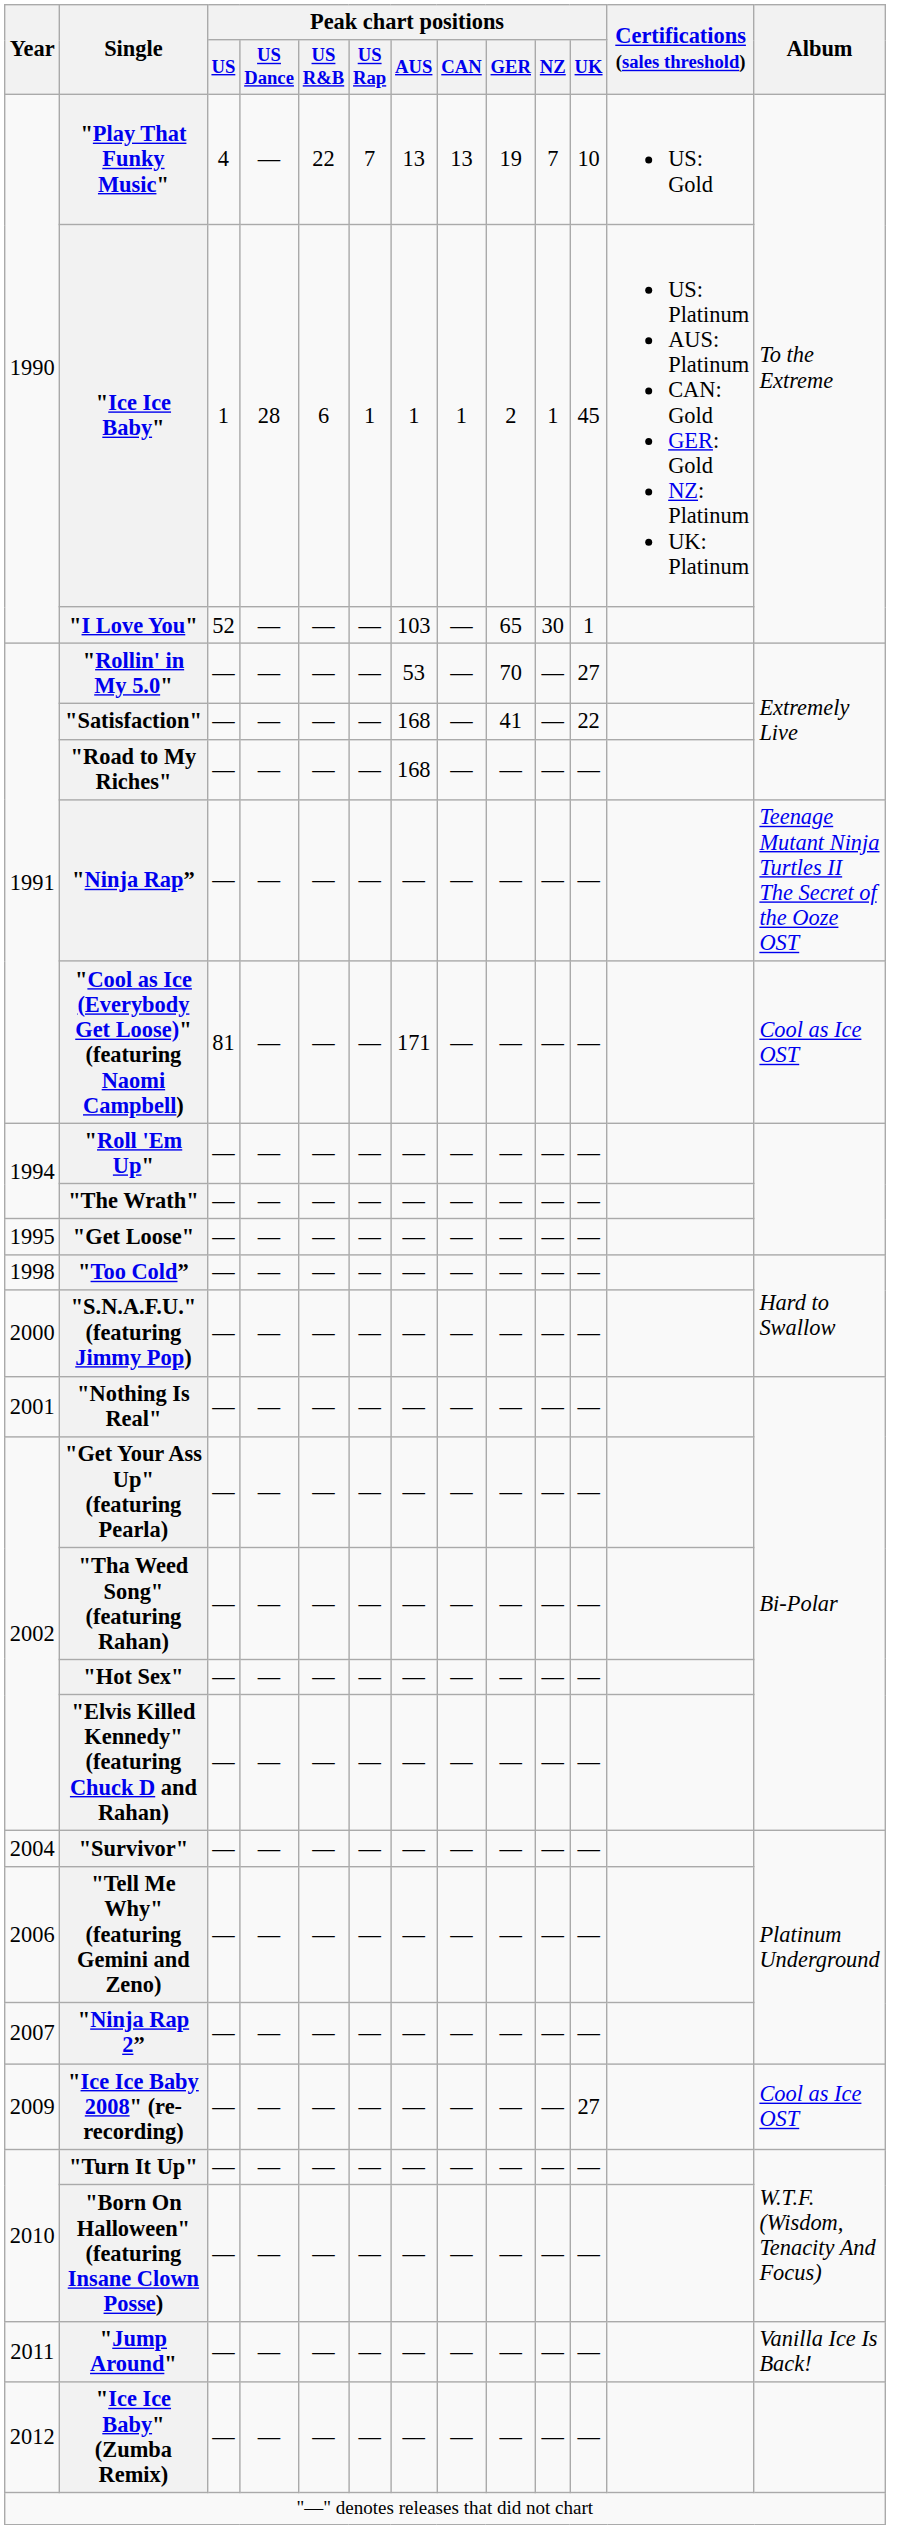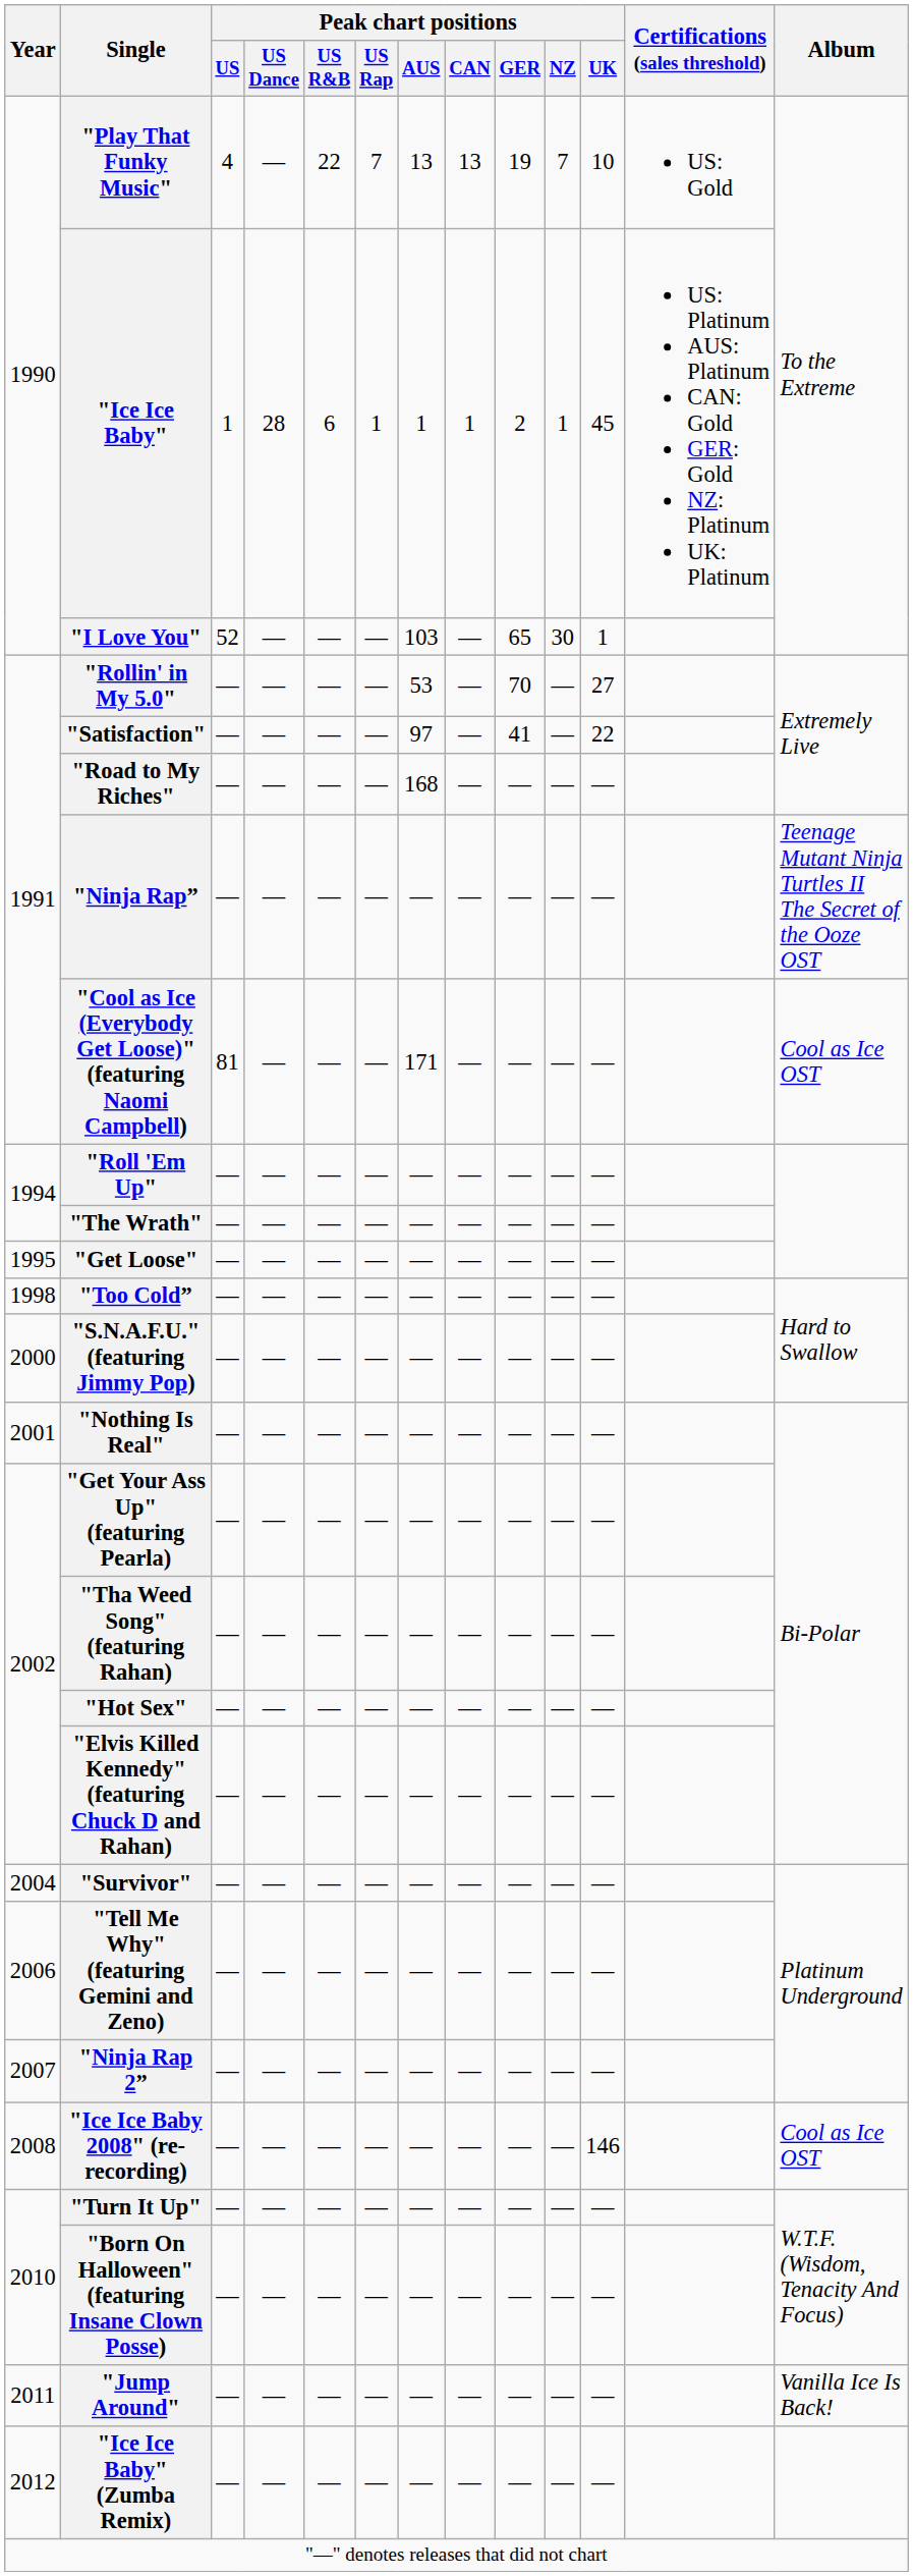 <table class="wikitable plainrowheaders" style="text-align:center;">
 <tr>
 <th rowspan="2">Year</th>
 <th rowspan="2" style="width:20em;">Single</th>
 <th colspan="9">Peak chart positions</th>
 <th rowspan="2"><a href='#'>Certifications</a><br><small>(<a href='#'>sales threshold</a>)</small></th>
 <th rowspan="2">Album</th>
 </tr>
 <tr style="font-size:smaller;">
 <th width="35"><a href='#'>US</a><br></th>
 <th width="35"><a href='#'>US Dance</a><br></th>
 <th width="35"><a href='#'>US R&B</a><br></th>
 <th width="35"><a href='#'>US Rap</a><br></th>
 <th width="35"><a href='#'>AUS</a><br></th>
 <th width="35"><a href='#'>CAN</a><br></th>
 <th width="35"><a href='#'>GER</a><br></th>
 <th width="35"><a href='#'>NZ</a><br></th>
 <th width="35"><a href='#'>UK</a><br></th>
 </tr>
 <tr>
 <td rowspan="3">1990</td>
 <th scope="row">"<a href='#'>Play That Funky Music</a>"</th>
 <td>4</td>
 <td>—</td>
 <td>22</td>
 <td>7</td>
 <td>13</td>
 <td>13</td>
 <td>19</td>
 <td>7</td>
 <td>10</td>
 <td align="left"><br><ul><li>US: Gold</li></ul></td>
 <td align="left" rowspan="3"><em>To the Extreme</em></td>
 </tr>
 <tr>
 <th scope="row">"<a href='#'>Ice Ice Baby</a>"</th>
 <td>1</td>
 <td>28</td>
 <td>6</td>
 <td>1</td>
 <td>1</td>
 <td>1</td>
 <td>2</td>
 <td>1</td>
 <td>45</td>
 <td align="left"><br><ul><li>US: Platinum</li><li>AUS: Platinum</li><li>CAN: Gold</li><li><a href='#'>GER</a>: Gold</li><li><a href='#'>NZ</a>: Platinum</li><li>UK: Platinum</li></ul></td>
 </tr>
 <tr>
 <th scope="row">"<a href='#'>I Love You</a>"</th>
 <td>52</td>
 <td>—</td>
 <td>—</td>
 <td>—</td>
 <td>103</td>
 <td>—</td>
 <td>65</td>
 <td>30</td>
 <td>1</td>
 <td></td>
 </tr>
 <tr>
 <td rowspan="5">1991</td>
 <th scope="row">"<a href='#'>Rollin' in My 5.0</a>"</th>
 <td>—</td>
 <td>—</td>
 <td>—</td>
 <td>—</td>
 <td>53</td>
 <td>—</td>
 <td>70</td>
 <td>—</td>
 <td>27</td>
 <td></td>
 <td align="left" rowspan="3"><em>Extremely Live</em></td>
 </tr>
 <tr>
 <th scope="row">"Satisfaction"</th>
 <td>—</td>
 <td>—</td>
 <td>—</td>
 <td>—</td>
-<td>168</td>
+<td>97</td>
 <td>—</td>
 <td>41</td>
 <td>—</td>
 <td>22</td>
 <td></td>
 </tr>
 <tr>
 <th scope="row">"Road to My Riches"</th>
 <td>—</td>
 <td>—</td>
 <td>—</td>
 <td>—</td>
 <td>168</td>
 <td>—</td>
 <td>—</td>
 <td>—</td>
 <td>—</td>
 <td></td>
 </tr>
 <tr>
 <th scope="row">"<a href='#'>Ninja Rap</a>”</th>
 <td>—</td>
 <td>—</td>
 <td>—</td>
 <td>—</td>
 <td>—</td>
 <td>—</td>
 <td>—</td>
 <td>—</td>
 <td>—</td>
 <td></td>
 <td align="left" rowspan="1"><em><a href='#'>Teenage Mutant Ninja Turtles II The Secret of the Ooze OST</a></em></td>
 </tr>
 <tr>
 <th scope="row">"<a href='#'>Cool as Ice (Everybody Get Loose)</a>" <br><span>(featuring <a href='#'>Naomi Campbell</a>)</span></th>
 <td>81</td>
 <td>—</td>
 <td>—</td>
 <td>—</td>
 <td>171</td>
 <td>—</td>
 <td>—</td>
 <td>—</td>
 <td>—</td>
 <td></td>
 <td align="left"><em><a href='#'>Cool as Ice OST</a></em></td>
 </tr>
 <tr>
 <td rowspan="2">1994</td>
 <th scope="row">"<a href='#'>Roll 'Em Up</a>"</th>
 <td>—</td>
 <td>—</td>
 <td>—</td>
 <td>—</td>
 <td>—</td>
 <td>—</td>
 <td>—</td>
 <td>—</td>
 <td>—</td>
 <td></td>
 <td align="left" rowspan="3"><em></em></td>
 </tr>
 <tr>
 <th scope="row">"The Wrath"</th>
 <td>—</td>
 <td>—</td>
 <td>—</td>
 <td>—</td>
 <td>—</td>
 <td>—</td>
 <td>—</td>
 <td>—</td>
 <td>—</td>
 <td></td>
 </tr>
 <tr>
 <td>1995</td>
 <th scope="row">"Get Loose"</th>
 <td>—</td>
 <td>—</td>
 <td>—</td>
 <td>—</td>
 <td>—</td>
 <td>—</td>
 <td>—</td>
 <td>—</td>
 <td>—</td>
 <td></td>
 </tr>
 <tr>
 <td>1998</td>
 <th scope="row">"<a href='#'>Too Cold</a>”</th>
 <td>—</td>
 <td>—</td>
 <td>—</td>
 <td>—</td>
 <td>—</td>
 <td>—</td>
 <td>—</td>
 <td>—</td>
 <td>—</td>
 <td></td>
 <td align="left" rowspan="2"><em>Hard to Swallow</em></td>
 </tr>
 <tr>
 <td>2000</td>
 <th scope="row">"S.N.A.F.U." <br><span>(featuring <a href='#'>Jimmy Pop</a>)</span></th>
 <td>—</td>
 <td>—</td>
 <td>—</td>
 <td>—</td>
 <td>—</td>
 <td>—</td>
 <td>—</td>
 <td>—</td>
 <td>—</td>
 <td></td>
 </tr>
 <tr>
 <td>2001</td>
 <th scope="row">"Nothing Is Real"</th>
 <td>—</td>
 <td>—</td>
 <td>—</td>
 <td>—</td>
 <td>—</td>
 <td>—</td>
 <td>—</td>
 <td>—</td>
 <td>—</td>
 <td></td>
 <td align="left" rowspan="5"><em>Bi-Polar</em></td>
 </tr>
 <tr>
 <td rowspan="4">2002</td>
 <th scope="row">"Get Your Ass Up" <br><span>(featuring Pearla)</span></th>
 <td>—</td>
 <td>—</td>
 <td>—</td>
 <td>—</td>
 <td>—</td>
 <td>—</td>
 <td>—</td>
 <td>—</td>
 <td>—</td>
 <td></td>
 </tr>
 <tr>
 <th scope="row">"Tha Weed Song" <br><span>(featuring Rahan)</span></th>
 <td>—</td>
 <td>—</td>
 <td>—</td>
 <td>—</td>
 <td>—</td>
 <td>—</td>
 <td>—</td>
 <td>—</td>
 <td>—</td>
 <td></td>
 </tr>
 <tr>
 <th scope="row">"Hot Sex"</th>
 <td>—</td>
 <td>—</td>
 <td>—</td>
 <td>—</td>
 <td>—</td>
 <td>—</td>
 <td>—</td>
 <td>—</td>
 <td>—</td>
 <td></td>
 </tr>
 <tr>
 <th scope="row">"Elvis Killed Kennedy" <br><span>(featuring <a href='#'>Chuck D</a> and Rahan)</span></th>
 <td>—</td>
 <td>—</td>
 <td>—</td>
 <td>—</td>
 <td>—</td>
 <td>—</td>
 <td>—</td>
 <td>—</td>
 <td>—</td>
 <td></td>
 </tr>
 <tr>
 <td>2004</td>
 <th scope="row">"Survivor"</th>
 <td>—</td>
 <td>—</td>
 <td>—</td>
 <td>—</td>
 <td>—</td>
 <td>—</td>
 <td>—</td>
 <td>—</td>
 <td>—</td>
 <td></td>
 <td align="left" rowspan="3"><em>Platinum Underground</em></td>
 </tr>
 <tr>
 <td>2006</td>
 <th scope="row">"Tell Me Why" <br><span>(featuring Gemini and Zeno)</span></th>
 <td>—</td>
 <td>—</td>
 <td>—</td>
 <td>—</td>
 <td>—</td>
 <td>—</td>
 <td>—</td>
 <td>—</td>
 <td>—</td>
 <td></td>
 </tr>
 <tr>
 <td>2007</td>
 <th scope="row">"<a href='#'>Ninja Rap 2</a>”</th>
 <td>—</td>
 <td>—</td>
 <td>—</td>
 <td>—</td>
 <td>—</td>
 <td>—</td>
 <td>—</td>
 <td>—</td>
 <td>—</td>
 <td></td>
 </tr>
 <tr>
-<td>2009</td>
+<td>2008</td>
 <th scope="row">"<a href='#'>Ice Ice Baby 2008</a>" (re-recording)</th>
 <td>—</td>
 <td>—</td>
 <td>—</td>
 <td>—</td>
 <td>—</td>
 <td>—</td>
 <td>—</td>
 <td>—</td>
-<td>27</td>
+<td>146</td>
 <td></td>
 <td align="left"><em><a href='#'>Cool as Ice OST</a></em></td>
 </tr>
 <tr>
 <td rowspan="2">2010</td>
 <th scope="row">"Turn It Up"</th>
 <td>—</td>
 <td>—</td>
 <td>—</td>
 <td>—</td>
 <td>—</td>
 <td>—</td>
 <td>—</td>
 <td>—</td>
 <td>—</td>
 <td></td>
 <td align="left" rowspan="2"><em>W.T.F. (Wisdom, Tenacity And Focus)</em></td>
 </tr>
 <tr>
 <th scope="row">"Born On Halloween" <br><span>(featuring <a href='#'>Insane Clown Posse</a>)</span></th>
 <td>—</td>
 <td>—</td>
 <td>—</td>
 <td>—</td>
 <td>—</td>
 <td>—</td>
 <td>—</td>
 <td>—</td>
 <td>—</td>
 <td></td>
 </tr>
 <tr>
 <td>2011</td>
 <th scope="row">"<a href='#'>Jump Around</a>"</th>
 <td>—</td>
 <td>—</td>
 <td>—</td>
 <td>—</td>
 <td>—</td>
 <td>—</td>
 <td>—</td>
 <td>—</td>
 <td>—</td>
 <td></td>
 <td align="left"><em>Vanilla Ice Is Back!</em></td>
 </tr>
 <tr>
 <td>2012</td>
 <th scope="row">"<a href='#'>Ice Ice Baby</a>" (Zumba Remix)</th>
 <td>—</td>
 <td>—</td>
 <td>—</td>
 <td>—</td>
 <td>—</td>
 <td>—</td>
 <td>—</td>
 <td>—</td>
 <td>—</td>
 <td></td>
 <td></td>
 </tr>
 <tr>
 <td colspan="15" style="font-size:85%">"—" denotes releases that did not chart</td>
 </tr>
 </table>
